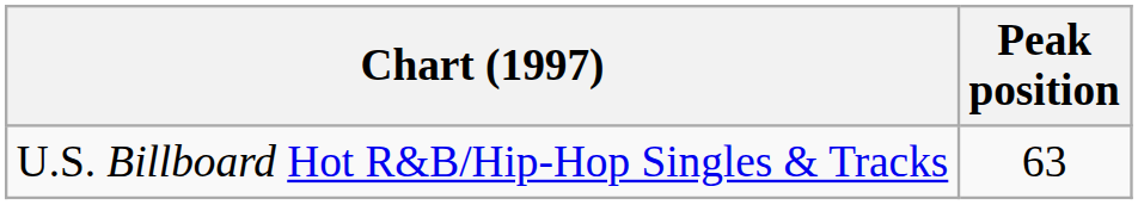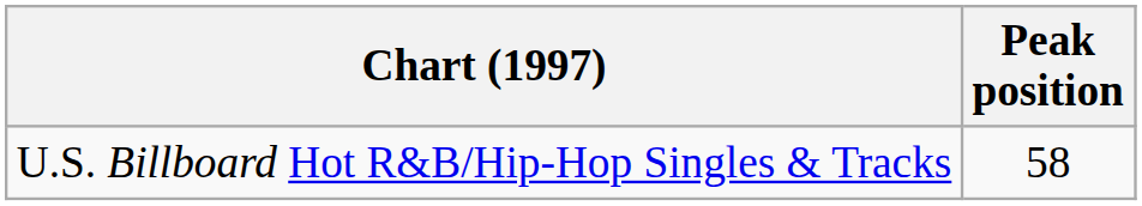 <table class="wikitable">
 <tr>
 <th>Chart (1997)</th>
 <th>Peak<br>position</th>
 </tr>
 <tr>
 <td>U.S. <em>Billboard</em> <a href='#'>Hot R&B/Hip-Hop Singles & Tracks</a></td>
-<td style="text-align:center;">63</td>
+<td style="text-align:center;">58</td>
 </tr>
 </table>
